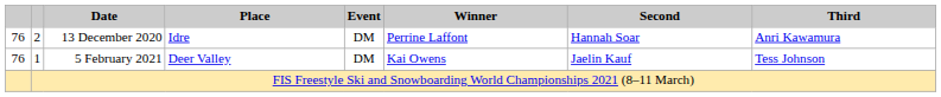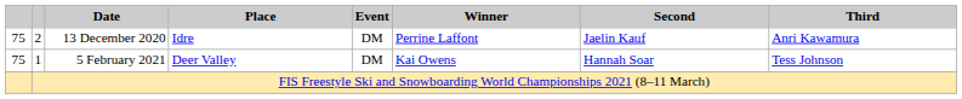 <table class="wikitable plainrowheaders" style="background:#fff; font-size:86%; line-height:16px; border:grey solid 1px; border-collapse:collapse;">
 <tr>
 <th scope="col" style="background:#ccc; width:20px;"></th>
 <th scope="col" style="background:#ccc; width=30 px;"></th>
 <th scope="col" style="background:#ccc; width:120px;">Date</th>
 <th scope="col" style="background:#ccc; width:180px;">Place</th>
 <th scope="col" style="background:#ccc; width:15px;">Event</th>
 <th scope="col" style="background:#ccc; width:185px;">Winner</th>
 <th scope="col" style="background:#ccc; width:185px;">Second</th>
 <th scope="col" style="background:#ccc; width:185px;">Third</th>
 </tr>
 <tr>
-<td align="center">76</td>
+<td align="center">75</td>
 <td align="center">2</td>
 <td align="right">13 December 2020</td>
 <td> <a href='#'>Idre</a></td>
 <td align="center">DM</td>
 <td> <a href='#'>Perrine Laffont</a></td>
-<td> <a href='#'>Hannah Soar</a></td>
+<td> <a href='#'>Jaelin Kauf</a></td>
 <td> <a href='#'>Anri Kawamura</a></td>
 </tr>
 <tr>
-<td align="center">76</td>
+<td align="center">75</td>
 <td align="center">1</td>
 <td align="right">5 February 2021</td>
 <td> <a href='#'>Deer Valley</a></td>
 <td align="center">DM</td>
 <td> <a href='#'>Kai Owens</a></td>
-<td> <a href='#'>Jaelin Kauf</a></td>
+<td> <a href='#'>Hannah Soar</a></td>
 <td> <a href='#'>Tess Johnson</a></td>
 </tr>
 <tr style="background:#FFEBAD">
 <td></td>
 <td align="center" colspan="7"><a href='#'>FIS Freestyle Ski and Snowboarding World Championships 2021</a>  (8–11 March)</td>
 </tr>
 </table>
